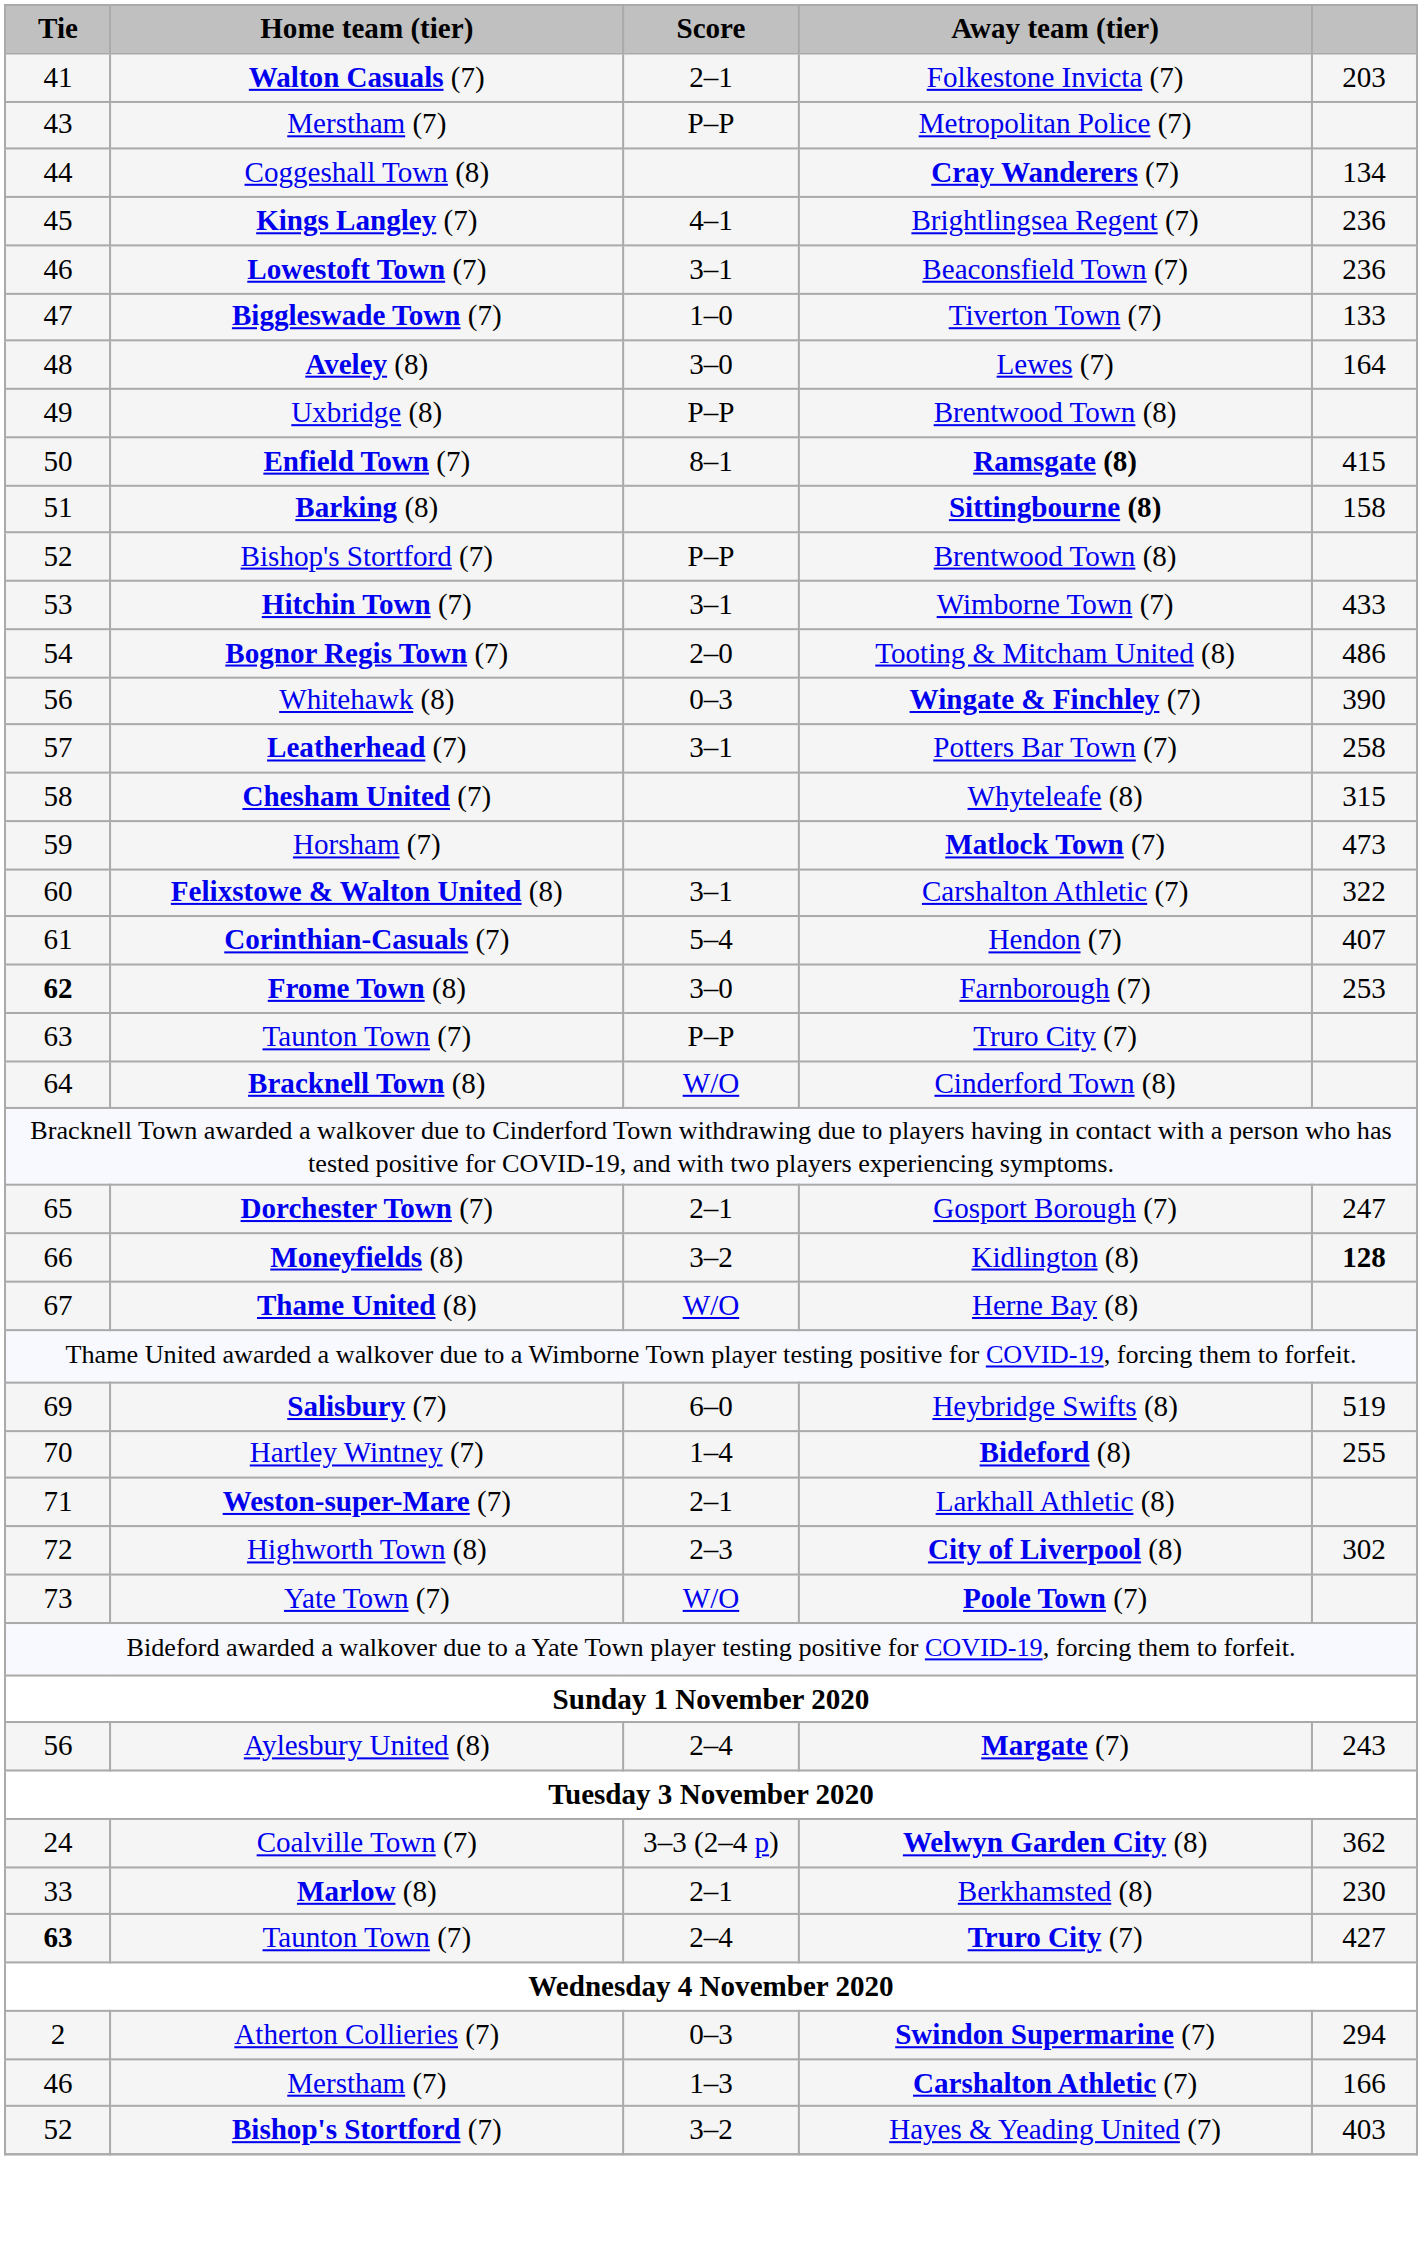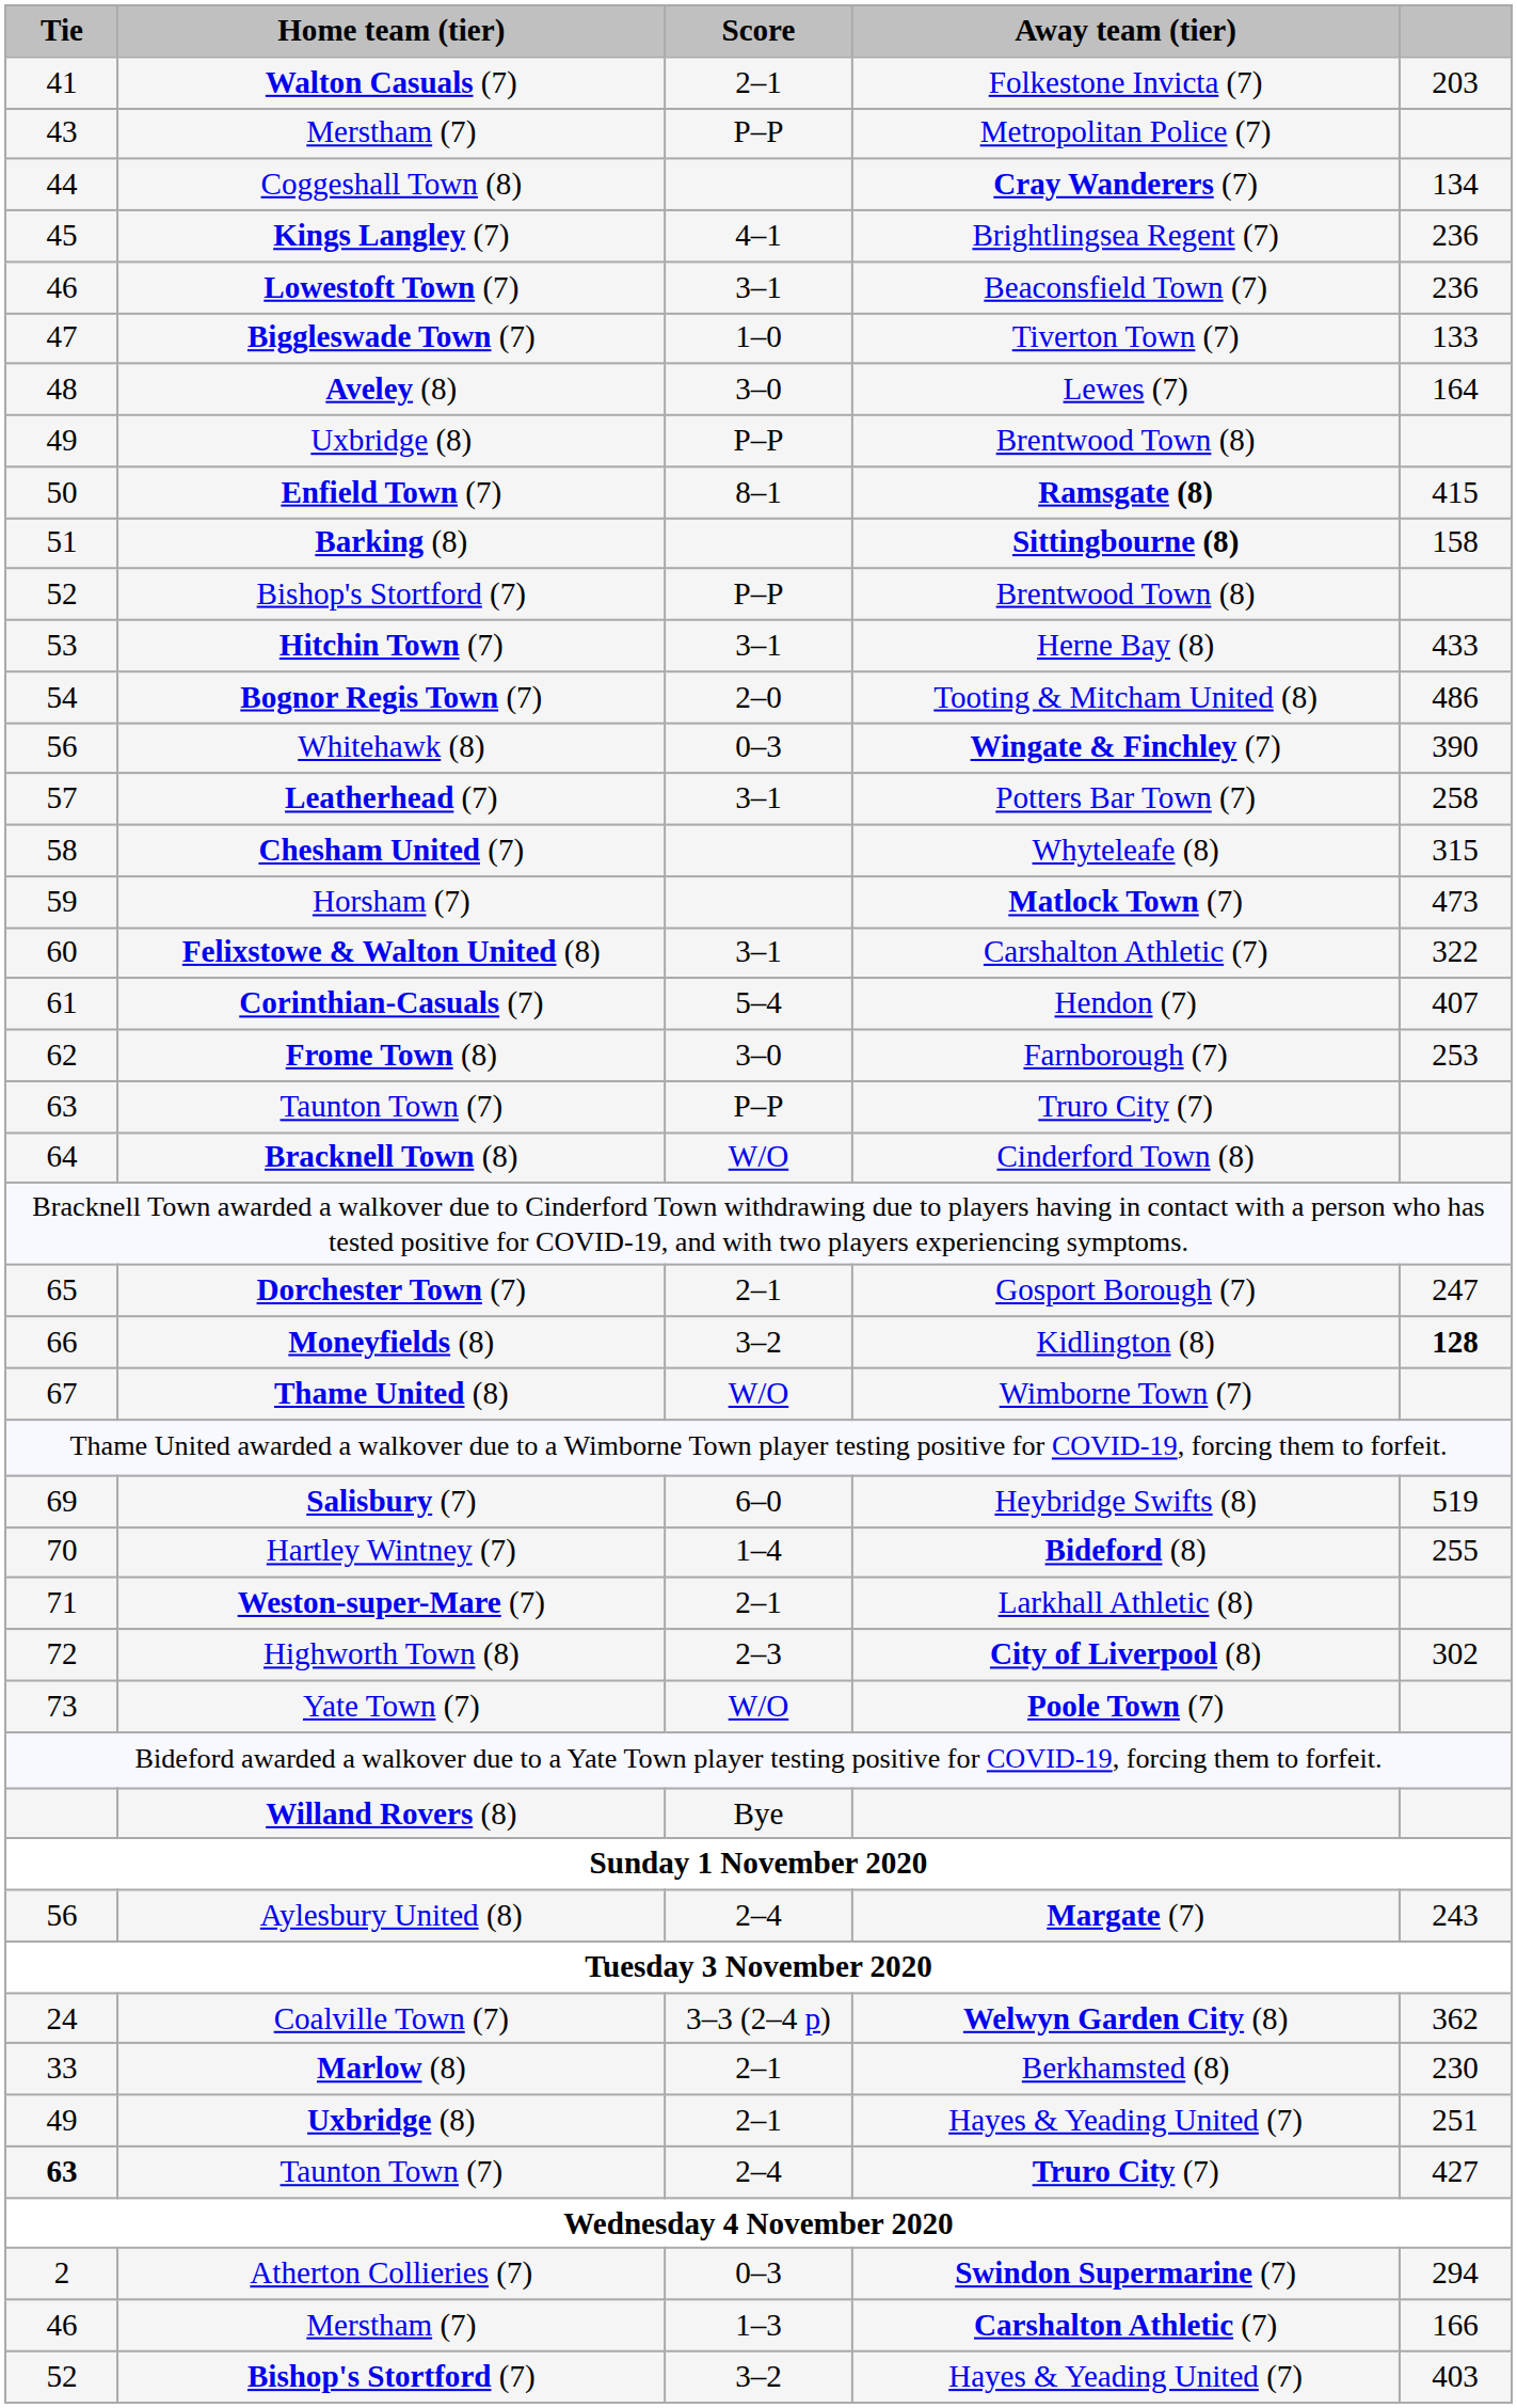 <table class="wikitable" style="width: 700px; background:WhiteSmoke; text-align:center; font-size:90%">
 <tr>
 <td scope="col" style="width:  7.50%; background:silver;"><strong>Tie</strong></td>
 <td scope="col" style="width: 36.25%; background:silver;"><strong>Home team (tier)</strong></td>
 <td scope="col" style="width: 12.50%; background:silver;"><strong>Score</strong></td>
 <td scope="col" style="width: 36.25%; background:silver;"><strong>Away team (tier)</strong></td>
 <td scope="col" style="width:  7.50%; background:silver;"><strong></strong></td>
 </tr>
 <tr>
 <td>41</td>
 <td><strong><a href='#'>Walton Casuals</a></strong> (7)</td>
 <td>2–1</td>
 <td><a href='#'>Folkestone Invicta</a> (7)</td>
 <td>203</td>
 </tr>
 <tr>
 <td>43</td>
 <td><a href='#'>Merstham</a> (7)</td>
 <td>P–P</td>
 <td><a href='#'>Metropolitan Police</a> (7)</td>
 <td></td>
 </tr>
 <tr>
 <td>44</td>
 <td><a href='#'>Coggeshall Town</a> (8)</td>
 <td></td>
 <td><strong><a href='#'>Cray Wanderers</a></strong> (7)</td>
 <td>134</td>
 </tr>
 <tr>
 <td>45</td>
 <td><strong><a href='#'>Kings Langley</a></strong> (7)</td>
 <td>4–1</td>
 <td><a href='#'>Brightlingsea Regent</a> (7)</td>
 <td>236</td>
 </tr>
 <tr>
 <td>46</td>
 <td><strong><a href='#'>Lowestoft Town</a></strong> (7)</td>
 <td>3–1</td>
 <td><a href='#'>Beaconsfield Town</a> (7)</td>
 <td>236</td>
 </tr>
 <tr>
 <td>47</td>
 <td><strong><a href='#'>Biggleswade Town</a></strong> (7)</td>
 <td>1–0</td>
 <td><a href='#'>Tiverton Town</a> (7)</td>
 <td>133</td>
 </tr>
 <tr>
 <td>48</td>
 <td><strong><a href='#'>Aveley</a></strong> (8)</td>
 <td>3–0</td>
 <td><a href='#'>Lewes</a> (7)</td>
 <td>164</td>
 </tr>
 <tr>
 <td>49</td>
 <td><a href='#'>Uxbridge</a> (8)</td>
 <td>P–P</td>
 <td><a href='#'>Brentwood Town</a> (8)</td>
 <td></td>
 </tr>
 <tr>
 <td>50</td>
 <td><strong><a href='#'>Enfield Town</a></strong> (7)</td>
 <td>8–1</td>
 <td><strong><a href='#'>Ramsgate</a> (8)</strong></td>
 <td>415</td>
 </tr>
 <tr>
 <td>51</td>
 <td><strong><a href='#'>Barking</a></strong> (8)</td>
 <td></td>
 <td><strong><a href='#'>Sittingbourne</a> (8)</strong></td>
 <td>158</td>
 </tr>
 <tr>
 <td>52</td>
 <td><a href='#'>Bishop's Stortford</a> (7)</td>
 <td>P–P</td>
 <td><a href='#'>Brentwood Town</a> (8)</td>
 <td></td>
 </tr>
 <tr>
 <td>53</td>
 <td><strong><a href='#'>Hitchin Town</a></strong> (7)</td>
 <td>3–1</td>
-<td><a href='#'>Wimborne Town</a> (7)</td>
+<td><a href='#'>Herne Bay</a> (8)</td>
 <td>433</td>
 </tr>
 <tr>
 <td>54</td>
 <td><strong><a href='#'>Bognor Regis Town</a></strong> (7)</td>
 <td>2–0</td>
 <td><a href='#'>Tooting & Mitcham United</a> (8)</td>
 <td>486</td>
 </tr>
 <tr>
 <td>56</td>
 <td><a href='#'>Whitehawk</a> (8)</td>
 <td>0–3</td>
 <td><strong><a href='#'>Wingate & Finchley</a></strong> (7)</td>
 <td>390</td>
 </tr>
 <tr>
 <td>57</td>
 <td><strong><a href='#'>Leatherhead</a></strong> (7)</td>
 <td>3–1</td>
 <td><a href='#'>Potters Bar Town</a> (7)</td>
 <td>258</td>
 </tr>
 <tr>
 <td>58</td>
 <td><strong><a href='#'>Chesham United</a></strong> (7)</td>
 <td></td>
 <td><a href='#'>Whyteleafe</a> (8)</td>
 <td>315</td>
 </tr>
 <tr>
 <td>59</td>
 <td><a href='#'>Horsham</a> (7)</td>
 <td></td>
 <td><strong><a href='#'>Matlock Town</a></strong> (7)</td>
 <td>473</td>
 </tr>
 <tr>
 <td>60</td>
 <td><strong><a href='#'>Felixstowe & Walton United</a></strong> (8)</td>
 <td>3–1</td>
 <td><a href='#'>Carshalton Athletic</a> (7)</td>
 <td>322</td>
 </tr>
 <tr>
 <td>61</td>
 <td><strong><a href='#'>Corinthian-Casuals</a></strong> (7)</td>
 <td>5–4</td>
 <td><a href='#'>Hendon</a> (7)</td>
 <td>407</td>
 </tr>
 <tr>
-<td><strong>62</strong></td>
+<td>62</td>
 <td><strong><a href='#'>Frome Town</a></strong> (8)</td>
 <td>3–0</td>
 <td><a href='#'>Farnborough</a> (7)</td>
 <td>253</td>
 </tr>
 <tr>
 <td>63</td>
 <td><a href='#'>Taunton Town</a> (7)</td>
 <td>P–P</td>
 <td><a href='#'>Truro City</a> (7)</td>
 <td></td>
 </tr>
 <tr>
 <td>64</td>
 <td><strong><a href='#'>Bracknell Town</a></strong> (8)</td>
 <td><a href='#'>W/O</a></td>
 <td><a href='#'>Cinderford Town</a> (8)</td>
 <td></td>
 </tr>
 <tr>
 <td colspan="5" style="background:GhostWhite; height:20px; text-align:center; font-size:90%">Bracknell Town awarded a walkover due to Cinderford Town withdrawing due to players having in contact with a person who has tested positive for COVID-19, and with two players experiencing symptoms.</td>
 </tr>
 <tr>
 <td>65</td>
 <td><strong><a href='#'>Dorchester Town</a></strong> (7)</td>
 <td>2–1</td>
 <td><a href='#'>Gosport Borough</a> (7)</td>
 <td>247</td>
 </tr>
 <tr>
 <td>66</td>
 <td><strong><a href='#'>Moneyfields</a></strong> (8)</td>
 <td>3–2</td>
 <td><a href='#'>Kidlington</a> (8)</td>
 <td><strong>128</strong></td>
 </tr>
 <tr>
 <td>67</td>
 <td><strong><a href='#'>Thame United</a></strong> (8)</td>
 <td><a href='#'>W/O</a></td>
-<td><a href='#'>Herne Bay</a> (8)</td>
+<td><a href='#'>Wimborne Town</a> (7)</td>
 <td></td>
 </tr>
 <tr>
 <td colspan="5" style="background:GhostWhite; height:20px; text-align:center; font-size:90%">Thame United awarded a walkover due to a Wimborne Town player testing positive for <a href='#'>COVID-19</a>, forcing them to forfeit.</td>
 </tr>
 <tr>
 <td>69</td>
 <td><strong><a href='#'>Salisbury</a></strong> (7)</td>
 <td>6–0</td>
 <td><a href='#'>Heybridge Swifts</a> (8)</td>
 <td>519</td>
 </tr>
 <tr>
 <td>70</td>
 <td><a href='#'>Hartley Wintney</a> (7)</td>
 <td>1–4</td>
 <td><strong><a href='#'>Bideford</a></strong> (8)</td>
 <td>255</td>
 </tr>
 <tr>
 <td>71</td>
 <td><strong><a href='#'>Weston-super-Mare</a></strong> (7)</td>
 <td>2–1</td>
 <td><a href='#'>Larkhall Athletic</a> (8)</td>
 <td></td>
 </tr>
 <tr>
 <td>72</td>
 <td><a href='#'>Highworth Town</a> (8)</td>
 <td>2–3</td>
 <td><strong><a href='#'>City of Liverpool</a></strong> (8)</td>
 <td>302</td>
 </tr>
 <tr>
 <td>73</td>
 <td><a href='#'>Yate Town</a> (7)</td>
 <td><a href='#'>W/O</a></td>
 <td><strong><a href='#'>Poole Town</a></strong> (7)</td>
 <td></td>
 </tr>
 <tr>
 <td colspan="5" style="background:GhostWhite; height:20px; text-align:center; font-size:90%">Bideford awarded a walkover due to a Yate Town player testing positive for <a href='#'>COVID-19</a>, forcing them to forfeit.</td>
 </tr>
 <tr>
+<td></td>
+<td><strong><a href='#'>Willand Rovers</a></strong> (8)</td>
+<td>Bye</td>
+<td></td>
+<td></td>
+</tr>
+<tr>
 <td colspan="5" style= background:White><strong>Sunday 1 November 2020</strong></td>
 </tr>
 <tr>
 <td>56</td>
 <td><a href='#'>Aylesbury United</a> (8)</td>
 <td>2–4</td>
 <td><strong><a href='#'>Margate</a></strong> (7)</td>
 <td>243</td>
 </tr>
 <tr>
 <td colspan="5" style= background:White><strong>Tuesday 3 November 2020</strong></td>
 </tr>
 <tr>
 <td>24</td>
 <td><a href='#'>Coalville Town</a> (7)</td>
 <td>3–3 (2–4 <a href='#'>p</a>)</td>
 <td><strong><a href='#'>Welwyn Garden City</a></strong> (8)</td>
 <td>362</td>
 </tr>
 <tr>
 <td>33</td>
 <td><strong><a href='#'>Marlow</a></strong> (8)</td>
 <td>2–1</td>
 <td><a href='#'>Berkhamsted</a> (8)</td>
 <td>230</td>
+</tr>
+<tr>
+<td>49</td>
+<td><strong><a href='#'>Uxbridge</a></strong> (8)</td>
+<td>2–1</td>
+<td><a href='#'>Hayes & Yeading United</a> (7)</td>
+<td>251</td>
 </tr>
 <tr>
 <td><strong>63</strong></td>
 <td><a href='#'>Taunton Town</a> (7)</td>
 <td>2–4</td>
 <td><strong><a href='#'>Truro City</a></strong> (7)</td>
 <td>427</td>
 </tr>
 <tr>
 <td colspan="5" style= background:White><strong>Wednesday 4 November 2020</strong></td>
 </tr>
 <tr>
 <td>2</td>
 <td><a href='#'>Atherton Collieries</a> (7)</td>
 <td>0–3</td>
 <td><strong><a href='#'>Swindon Supermarine</a></strong> (7)</td>
 <td>294</td>
 </tr>
 <tr>
 <td>46</td>
 <td><a href='#'>Merstham</a> (7)</td>
 <td>1–3</td>
 <td><strong><a href='#'>Carshalton Athletic</a></strong> (7)</td>
 <td>166</td>
 </tr>
 <tr>
 <td>52</td>
 <td><strong><a href='#'>Bishop's Stortford</a></strong> (7)</td>
 <td>3–2</td>
 <td><a href='#'>Hayes & Yeading United</a> (7)</td>
 <td>403</td>
 </tr>
 <tr>
 </tr>
 </table>
